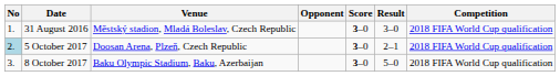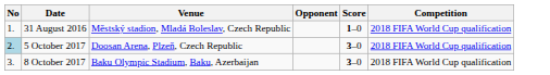 <table class="wikitable" style="font-size:85%;">
 <tr>
 <th>No</th>
 <th>Date</th>
 <th>Venue</th>
 <th>Opponent</th>
 <th>Score</th>
-<th>Result</th>
 <th>Competition</th>
 </tr>
 <tr>
 <td>1.</td>
 <td>31 August 2016</td>
 <td><a href='#'>Městský stadion</a>, <a href='#'>Mladá Boleslav</a>, Czech Republic</td>
 <td></td>
-<td align=center><strong>3</strong>–0</td>
-<td align=center>3–0</td>
+<td align=center><strong>1</strong>–0</td>
 <td><a href='#'>2018 FIFA World Cup qualification</a></td>
 </tr>
 <tr>
 <td style="background: lightblue;">2.</td>
 <td>5 October 2017</td>
 <td><a href='#'>Doosan Arena</a>, <a href='#'>Plzeň</a>, Czech Republic</td>
 <td></td>
 <td align=center><strong>3</strong>–0</td>
-<td align=center>2–1</td>
 <td><a href='#'>2018 FIFA World Cup qualification</a></td>
 </tr>
 <tr>
 <td>3.</td>
 <td>8 October 2017</td>
 <td><a href='#'>Baku Olympic Stadium</a>, <a href='#'>Baku</a>, Azerbaijan</td>
 <td></td>
 <td align=center><strong>3</strong>–0</td>
-<td align=center>5–0</td>
 <td>2018 FIFA World Cup qualification</td>
 </tr>
 </table>
